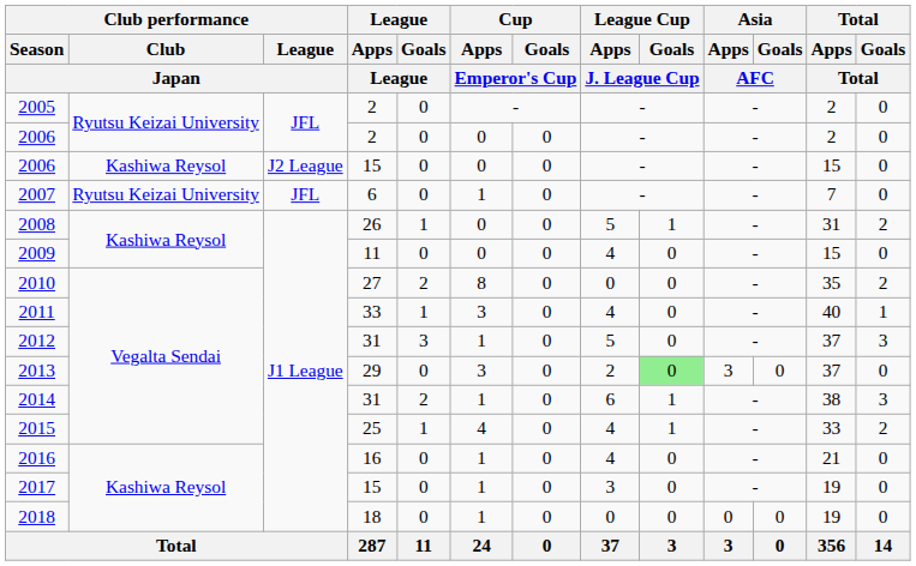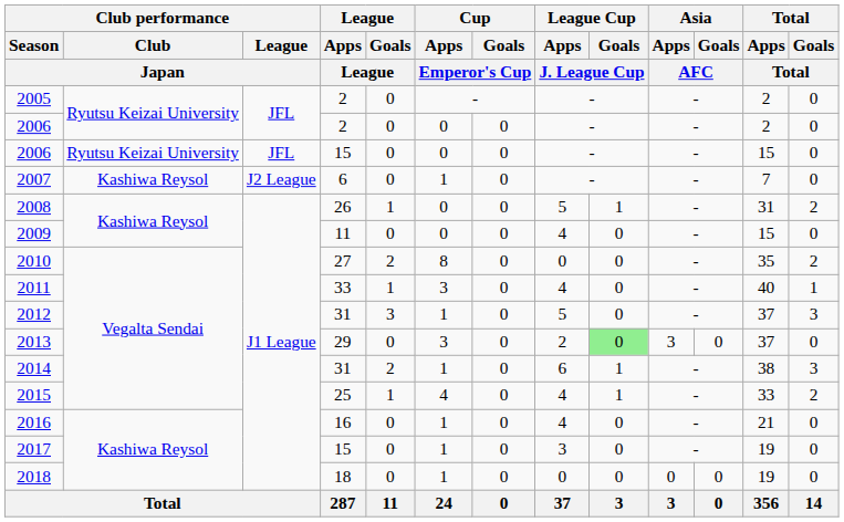 <table class="wikitable" style="text-align:center;">
 <tr>
 <th colspan=3>Club performance</th>
 <th colspan=2>League</th>
 <th colspan=2>Cup</th>
 <th colspan=2>League Cup</th>
 <th colspan=2>Asia</th>
 <th colspan=2>Total</th>
 </tr>
 <tr>
 <th>Season</th>
 <th>Club</th>
 <th>League</th>
 <th>Apps</th>
 <th>Goals</th>
 <th>Apps</th>
 <th>Goals</th>
 <th>Apps</th>
 <th>Goals</th>
 <th>Apps</th>
 <th>Goals</th>
 <th>Apps</th>
 <th>Goals</th>
 </tr>
 <tr>
 <th colspan=3>Japan</th>
 <th colspan=2>League</th>
 <th colspan=2><a href='#'>Emperor's Cup</a></th>
 <th colspan=2><a href='#'>J. League Cup</a></th>
 <th colspan="2"><a href='#'>AFC</a></th>
 <th colspan=2>Total</th>
 </tr>
 <tr>
 <td><a href='#'>2005</a></td>
 <td rowspan="2"><a href='#'>Ryutsu Keizai University</a></td>
 <td rowspan="2"><a href='#'>JFL</a></td>
 <td>2</td>
 <td>0</td>
 <td colspan="2">-</td>
 <td colspan="2">-</td>
 <td colspan="2">-</td>
 <td>2</td>
 <td>0</td>
 </tr>
 <tr>
 <td><a href='#'>2006</a></td>
 <td>2</td>
 <td>0</td>
 <td>0</td>
 <td>0</td>
 <td colspan="2">-</td>
 <td colspan="2">-</td>
 <td>2</td>
 <td>0</td>
 </tr>
 <tr>
 <td><a href='#'>2006</a></td>
-<td><a href='#'>Kashiwa Reysol</a></td>
-<td><a href='#'>J2 League</a></td>
+<td><a href='#'>Ryutsu Keizai University</a></td>
+<td><a href='#'>JFL</a></td>
 <td>15</td>
 <td>0</td>
 <td>0</td>
 <td>0</td>
 <td colspan="2">-</td>
 <td colspan="2">-</td>
 <td>15</td>
 <td>0</td>
 </tr>
 <tr>
 <td><a href='#'>2007</a></td>
-<td><a href='#'>Ryutsu Keizai University</a></td>
-<td><a href='#'>JFL</a></td>
+<td><a href='#'>Kashiwa Reysol</a></td>
+<td><a href='#'>J2 League</a></td>
 <td>6</td>
 <td>0</td>
 <td>1</td>
 <td>0</td>
 <td colspan="2">-</td>
 <td colspan="2">-</td>
 <td>7</td>
 <td>0</td>
 </tr>
 <tr>
 <td><a href='#'>2008</a></td>
 <td rowspan="2"><a href='#'>Kashiwa Reysol</a></td>
 <td rowspan="11"><a href='#'>J1 League</a></td>
 <td>26</td>
 <td>1</td>
 <td>0</td>
 <td>0</td>
 <td>5</td>
 <td>1</td>
 <td colspan="2">-</td>
 <td>31</td>
 <td>2</td>
 </tr>
 <tr>
 <td><a href='#'>2009</a></td>
 <td>11</td>
 <td>0</td>
 <td>0</td>
 <td>0</td>
 <td>4</td>
 <td>0</td>
 <td colspan="2">-</td>
 <td>15</td>
 <td>0</td>
 </tr>
 <tr>
 <td><a href='#'>2010</a></td>
 <td rowspan="6"><a href='#'>Vegalta Sendai</a></td>
 <td>27</td>
 <td>2</td>
 <td>8</td>
 <td>0</td>
 <td>0</td>
 <td>0</td>
 <td colspan="2">-</td>
 <td>35</td>
 <td>2</td>
 </tr>
 <tr>
 <td><a href='#'>2011</a></td>
 <td>33</td>
 <td>1</td>
 <td>3</td>
 <td>0</td>
 <td>4</td>
 <td>0</td>
 <td colspan="2">-</td>
 <td>40</td>
 <td>1</td>
 </tr>
 <tr>
 <td><a href='#'>2012</a></td>
 <td>31</td>
 <td>3</td>
 <td>1</td>
 <td>0</td>
 <td>5</td>
 <td>0</td>
 <td colspan="2">-</td>
 <td>37</td>
 <td>3</td>
 </tr>
 <tr>
 <td><a href='#'>2013</a></td>
 <td>29</td>
 <td>0</td>
 <td>3</td>
 <td>0</td>
 <td>2</td>
 <td style="background: lightgreen;">0</td>
 <td>3</td>
 <td>0</td>
 <td>37</td>
 <td>0</td>
 </tr>
 <tr>
 <td><a href='#'>2014</a></td>
 <td>31</td>
 <td>2</td>
 <td>1</td>
 <td>0</td>
 <td>6</td>
 <td>1</td>
 <td colspan="2">-</td>
 <td>38</td>
 <td>3</td>
 </tr>
 <tr>
 <td><a href='#'>2015</a></td>
 <td>25</td>
 <td>1</td>
 <td>4</td>
 <td>0</td>
 <td>4</td>
 <td>1</td>
 <td colspan="2">-</td>
 <td>33</td>
 <td>2</td>
 </tr>
 <tr>
 <td><a href='#'>2016</a></td>
 <td rowspan="3"><a href='#'>Kashiwa Reysol</a></td>
 <td>16</td>
 <td>0</td>
 <td>1</td>
 <td>0</td>
 <td>4</td>
 <td>0</td>
 <td colspan="2">-</td>
 <td>21</td>
 <td>0</td>
 </tr>
 <tr>
 <td><a href='#'>2017</a></td>
 <td>15</td>
 <td>0</td>
 <td>1</td>
 <td>0</td>
 <td>3</td>
 <td>0</td>
 <td colspan="2">-</td>
 <td>19</td>
 <td>0</td>
 </tr>
 <tr>
 <td><a href='#'>2018</a></td>
 <td>18</td>
 <td>0</td>
 <td>1</td>
 <td>0</td>
 <td>0</td>
 <td>0</td>
 <td>0</td>
 <td>0</td>
 <td>19</td>
 <td>0</td>
 </tr>
 <tr>
 <th colspan=3>Total</th>
 <th>287</th>
 <th>11</th>
 <th>24</th>
 <th>0</th>
 <th>37</th>
 <th>3</th>
 <th>3</th>
 <th>0</th>
 <th>356</th>
 <th>14</th>
 </tr>
 </table>
